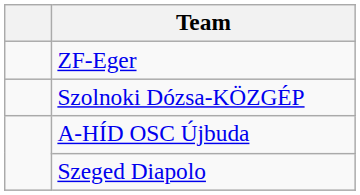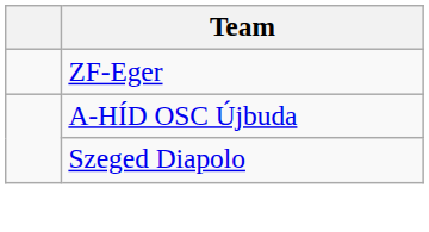 <table class="wikitable" style="text-align:center">
 <tr>
 <th width=25></th>
 <th width=200>Team</th>
 </tr>
 <tr>
 <td></td>
 <td align=left> <a href='#'>ZF-Eger</a></td>
 </tr>
 <tr>
-<td></td>
-<td align=left> <a href='#'>Szolnoki Dózsa-KÖZGÉP</a></td>
-</tr>
-<tr>
 <td rowspan=2></td>
 <td align=left> <a href='#'>A-HÍD OSC Újbuda</a></td>
 </tr>
 <tr>
 <td align=left> <a href='#'>Szeged Diapolo</a></td>
 </tr>
 </table>
